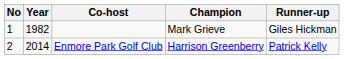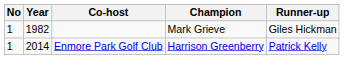 <table class="wikitable">
 <tr>
 <th>No</th>
 <th>Year</th>
 <th>Co-host</th>
 <th>Champion</th>
 <th>Runner-up</th>
 </tr>
 <tr>
 <td>1</td>
 <td>1982</td>
 <td></td>
 <td>Mark Grieve</td>
 <td>Giles Hickman</td>
 </tr>
 <tr>
-<td>2</td>
+<td>1</td>
 <td>2014</td>
 <td><a href='#'>Enmore Park Golf Club</a></td>
 <td><a href='#'>Harrison Greenberry</a></td>
 <td><a href='#'>Patrick Kelly</a></td>
 </tr>
 </table>
